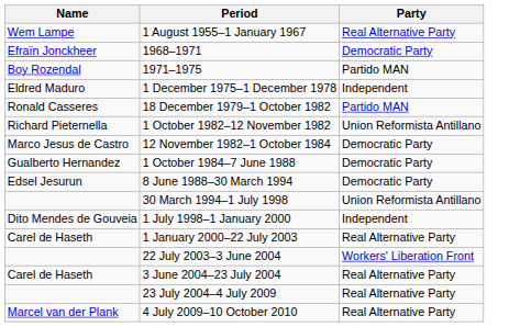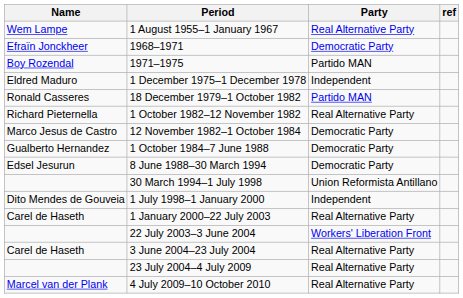 <table class="wikitable vatop">
 <tr>
 <th>Name</th>
 <th>Period</th>
 <th>Party</th>
+<th>ref</th>
 </tr>
 <tr>
 <td><a href='#'>Wem Lampe</a></td>
 <td>1 August 1955–1 January 1967</td>
 <td><a href='#'>Real Alternative Party</a></td>
+<td></td>
 </tr>
 <tr>
 <td><a href='#'>Efraïn Jonckheer</a></td>
 <td>1968–1971</td>
 <td><a href='#'>Democratic Party</a></td>
+<td></td>
 </tr>
 <tr>
 <td><a href='#'>Boy Rozendal</a></td>
 <td>1971–1975</td>
 <td>Partido MAN</td>
+<td></td>
 </tr>
 <tr>
 <td>Eldred Maduro</td>
 <td>1 December 1975–1 December 1978</td>
 <td>Independent</td>
+<td></td>
 </tr>
 <tr>
 <td>Ronald Casseres</td>
 <td>18 December 1979–1 October 1982</td>
 <td><a href='#'>Partido MAN</a></td>
+<td></td>
 </tr>
 <tr>
 <td>Richard Pieternella</td>
 <td>1 October 1982–12 November 1982</td>
-<td>Union Reformista Antillano</td>
+<td>Real Alternative Party</td>
+<td></td>
 </tr>
 <tr>
 <td>Marco Jesus de Castro</td>
 <td>12 November 1982–1 October 1984</td>
 <td>Democratic Party</td>
+<td></td>
 </tr>
 <tr>
 <td>Gualberto Hernandez</td>
 <td>1 October 1984–7 June 1988</td>
 <td>Democratic Party</td>
+<td></td>
 </tr>
 <tr>
 <td>Edsel Jesurun</td>
 <td>8 June 1988–30 March 1994</td>
 <td>Democratic Party</td>
+<td></td>
 </tr>
 <tr>
 <td></td>
 <td>30 March 1994–1 July 1998</td>
 <td>Union Reformista Antillano</td>
+<td></td>
 </tr>
 <tr>
 <td>Dito Mendes de Gouveia</td>
 <td>1 July 1998–1 January 2000</td>
 <td>Independent</td>
+<td></td>
 </tr>
 <tr>
 <td>Carel de Haseth</td>
 <td>1 January 2000–22 July 2003</td>
 <td>Real Alternative Party</td>
+<td></td>
 </tr>
 <tr>
 <td></td>
 <td>22 July 2003–3 June 2004</td>
 <td><a href='#'>Workers' Liberation Front</a></td>
+<td></td>
 </tr>
 <tr>
 <td>Carel de Haseth</td>
 <td>3 June 2004–23 July 2004</td>
 <td>Real Alternative Party</td>
+<td></td>
 </tr>
 <tr>
 <td></td>
 <td>23 July 2004–4 July 2009</td>
 <td>Real Alternative Party</td>
+<td></td>
 </tr>
 <tr>
 <td><a href='#'>Marcel van der Plank</a></td>
 <td>4 July 2009–10 October 2010</td>
 <td>Real Alternative Party</td>
+<td></td>
 </tr>
 </table>
